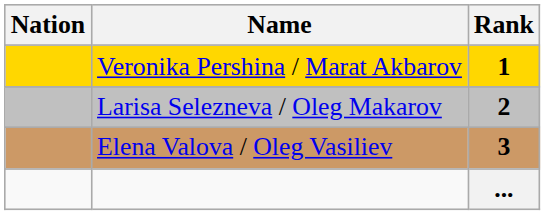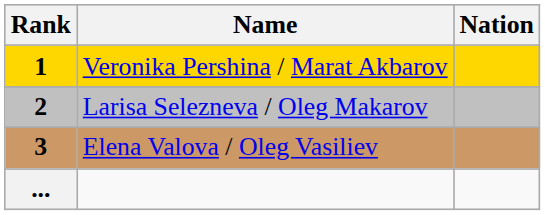 <table class="wikitable">
 <tr>
+<th>Rank</th>
+<th>Name</th>
 <th>Nation</th>
-<th>Name</th>
-<th>Rank</th>
 </tr>
 <tr bgcolor="gold">
+<td align="center"><strong>1</strong></td>
+<td><a href='#'>Veronika Pershina</a> / <a href='#'>Marat Akbarov</a></td>
 <td></td>
-<td><a href='#'>Veronika Pershina</a> / <a href='#'>Marat Akbarov</a></td>
-<td align="center"><strong>1</strong></td>
 </tr>
 <tr bgcolor="silver">
+<td align="center"><strong>2</strong></td>
+<td><a href='#'>Larisa Selezneva</a> / <a href='#'>Oleg Makarov</a></td>
 <td></td>
-<td><a href='#'>Larisa Selezneva</a> / <a href='#'>Oleg Makarov</a></td>
-<td align="center"><strong>2</strong></td>
 </tr>
 <tr bgcolor="cc9966">
+<td align="center"><strong>3</strong></td>
+<td><a href='#'>Elena Valova</a> / <a href='#'>Oleg Vasiliev</a></td>
 <td></td>
-<td><a href='#'>Elena Valova</a> / <a href='#'>Oleg Vasiliev</a></td>
-<td align="center"><strong>3</strong></td>
 </tr>
 <tr>
+<th>...</th>
 <td></td>
 <td></td>
-<th>...</th>
 </tr>
 </table>
